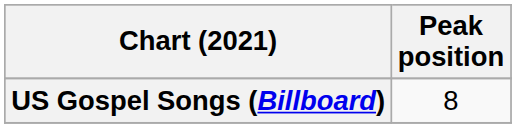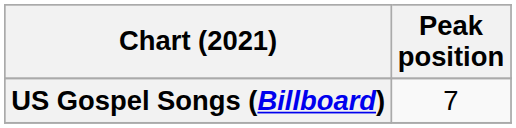 <table class="wikitable plainrowheaders sortable" style="text-align:center">
 <tr>
 <th scope="col">Chart (2021)</th>
 <th scope="col">Peak<br>position</th>
 </tr>
 <tr>
 </tr>
 <tr>
 <th scope="row">US Gospel Songs (<a href='#'><em>Billboard</em></a>)</th>
-<td>8</td>
+<td>7</td>
 </tr>
 <tr>
 </tr>
 </table>
